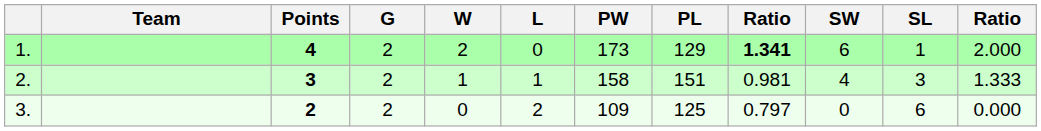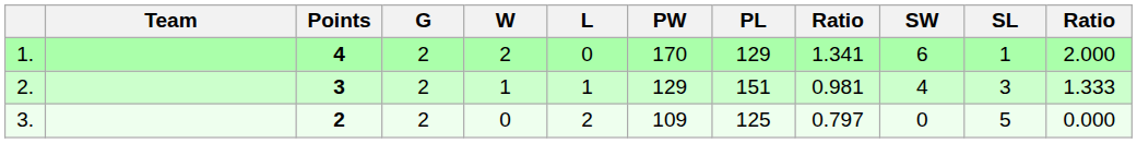 <table class=wikitable style="text-align:center">
 <tr bgcolor="#DCDCDC">
 <th width="25"></th>
 <th width="200">Team</th>
 <th width="60">Points</th>
 <th width="60">G</th>
 <th width="60">W</th>
 <th width="60">L</th>
 <th width="60">PW</th>
 <th width="60">PL</th>
 <th width="60">Ratio</th>
 <th width="60">SW</th>
 <th width="60">SL</th>
 <th width="60">Ratio</th>
 </tr>
 <tr bgcolor=#AAFFAA>
 <td>1.</td>
 <td align=left></td>
 <td><strong>4</strong></td>
 <td>2</td>
 <td>2</td>
 <td>0</td>
-<td>173</td>
+<td>170</td>
 <td>129</td>
-<td><strong>1.341</strong></td>
+<td>1.341</td>
 <td>6</td>
 <td>1</td>
 <td>2.000</td>
 </tr>
 <tr bgcolor=#CCFFCC>
 <td>2.</td>
 <td align=left></td>
 <td><strong>3</strong></td>
 <td>2</td>
 <td>1</td>
 <td>1</td>
-<td>158</td>
+<td>129</td>
 <td>151</td>
 <td>0.981</td>
 <td>4</td>
 <td>3</td>
 <td>1.333</td>
 </tr>
 <tr bgcolor=#EEFFEE>
 <td>3.</td>
 <td align=left></td>
 <td><strong>2</strong></td>
 <td>2</td>
 <td>0</td>
 <td>2</td>
 <td>109</td>
 <td>125</td>
 <td>0.797</td>
 <td>0</td>
-<td>6</td>
+<td>5</td>
 <td>0.000</td>
 </tr>
 </table>
